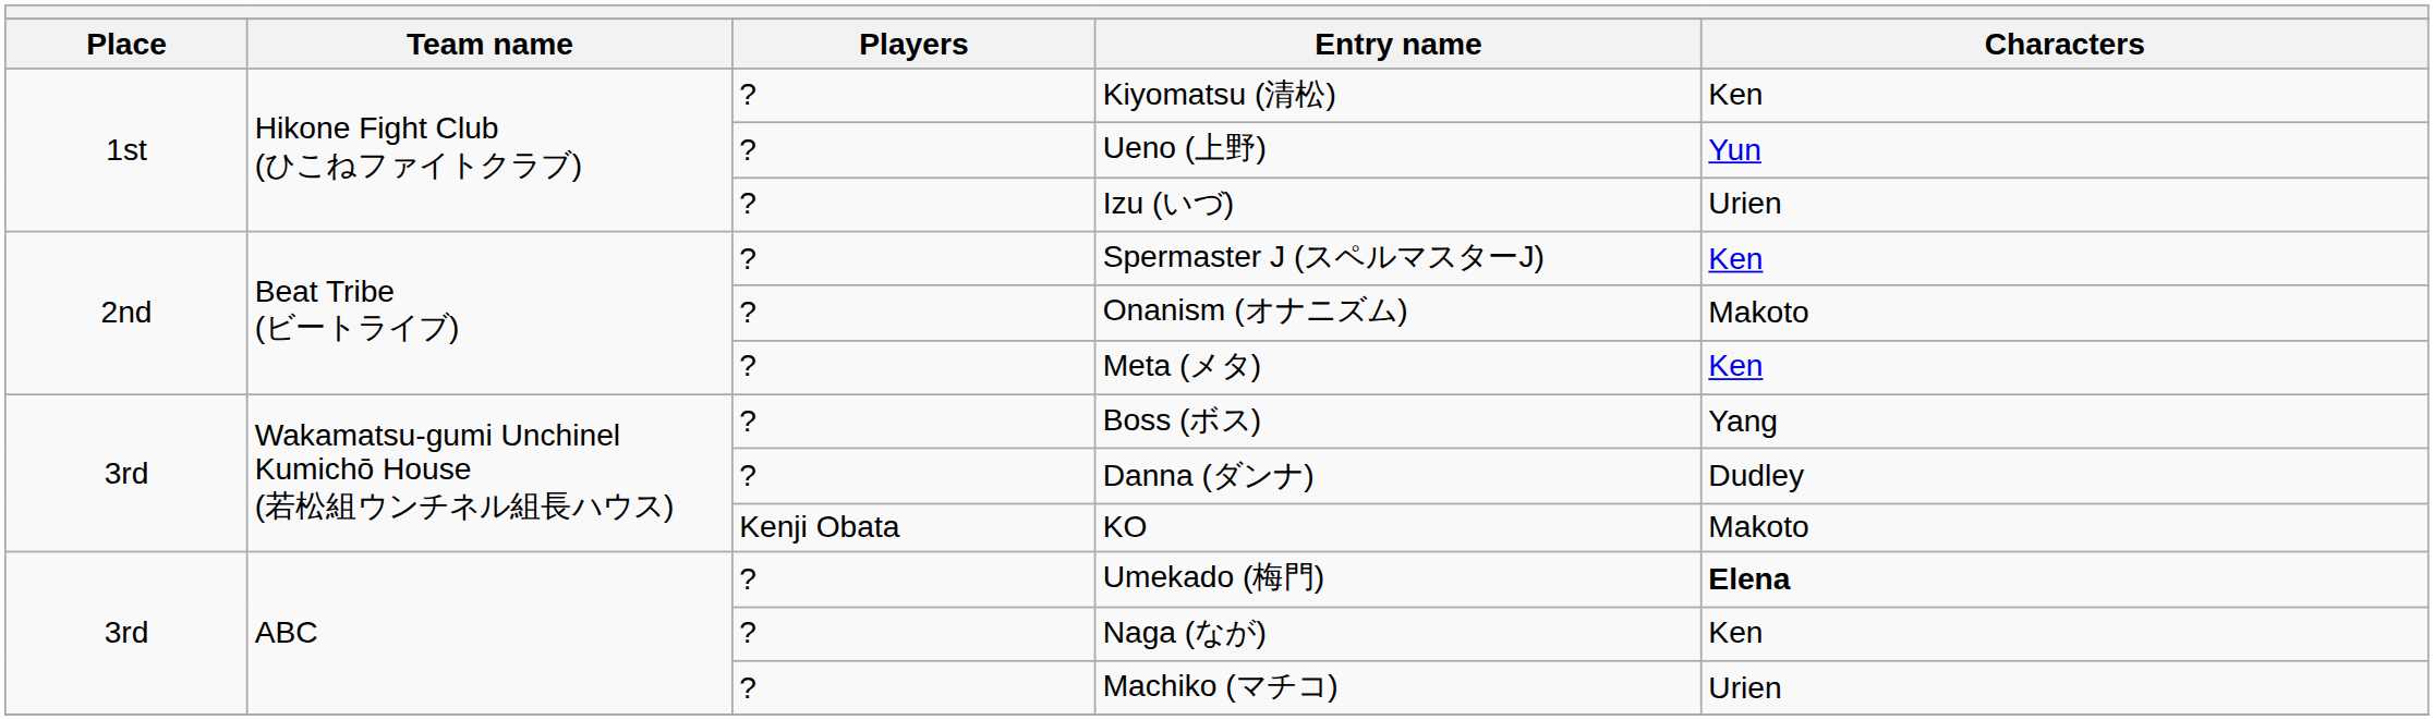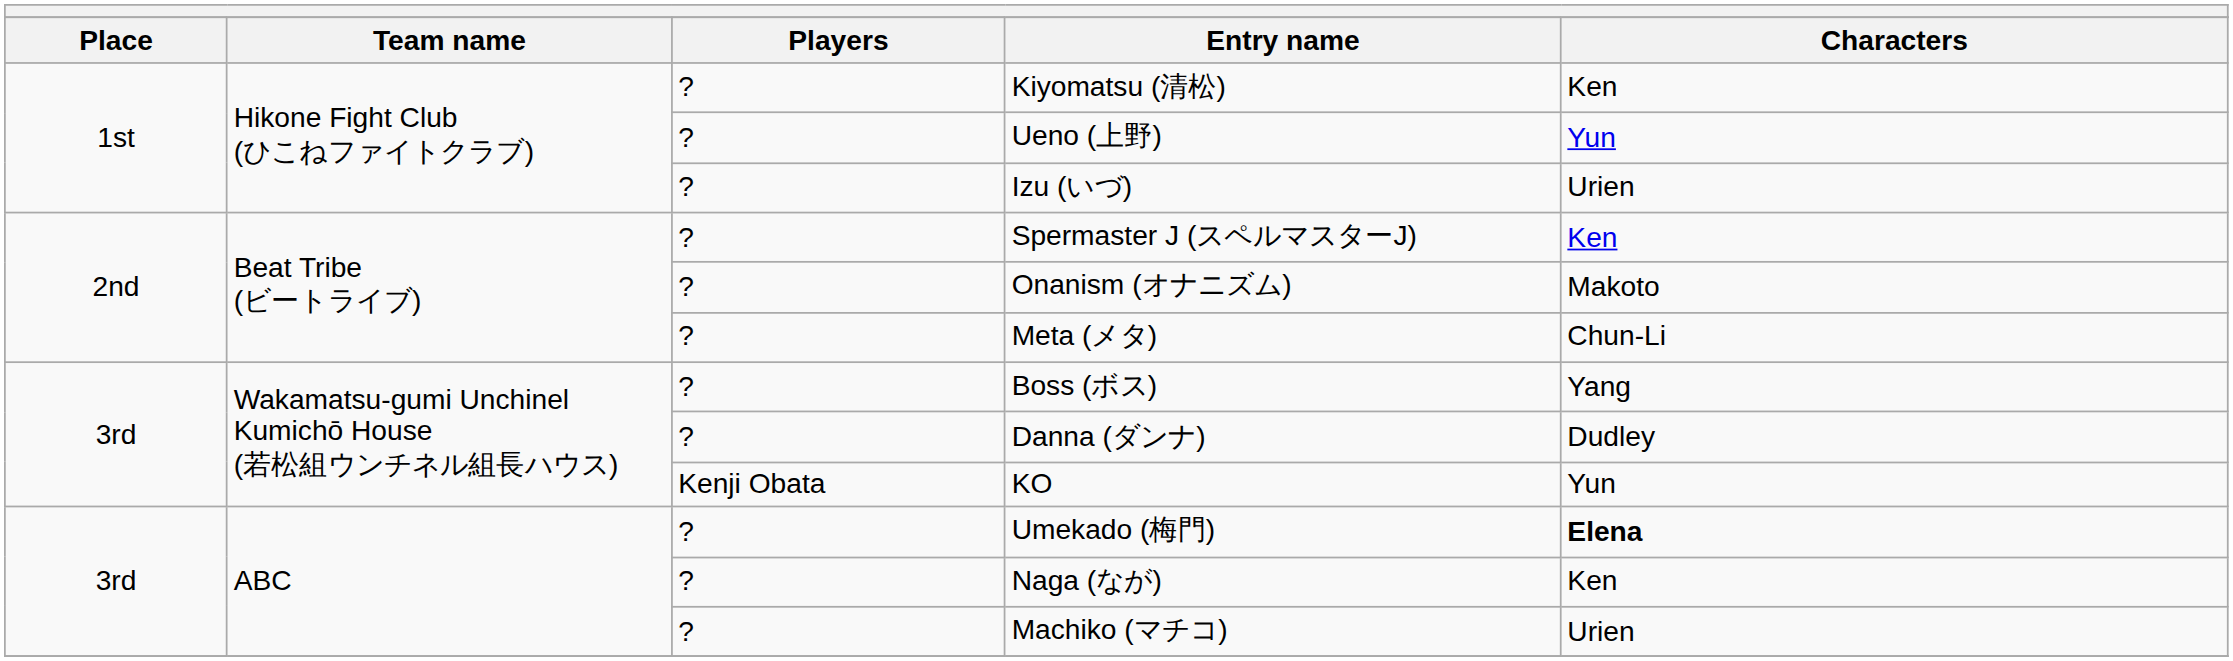 <table class="wikitable" width=100%>
 <tr>
 <th colspan=5></th>
 </tr>
 <tr bgcolor="#dddddd">
 </tr>
 <tr>
 <th width=10%>Place</th>
 <th width=20%>Team name</th>
 <th width=15%>Players</th>
 <th width=25%>Entry name</th>
 <th width=30%>Characters</th>
 </tr>
 <tr>
 <td align=center rowspan="3">1st</td>
 <td rowspan="3">Hikone Fight Club<br>(ひこねファイトクラブ)</td>
 <td>?</td>
 <td>Kiyomatsu (清松)</td>
 <td>Ken</td>
 </tr>
 <tr>
 <td>?</td>
 <td>Ueno (上野)</td>
 <td><a href='#'>Yun</a></td>
 </tr>
 <tr>
 <td>?</td>
 <td>Izu (いづ)</td>
 <td>Urien</td>
 </tr>
 <tr>
 <td align=center rowspan="3">2nd</td>
 <td rowspan="3">Beat Tribe<br>(ビートライブ)</td>
 <td>?</td>
 <td>Spermaster J (スペルマスターJ)</td>
 <td><a href='#'>Ken</a></td>
 </tr>
 <tr>
 <td>?</td>
 <td>Onanism (オナニズム)</td>
 <td>Makoto</td>
 </tr>
 <tr>
 <td>?</td>
 <td>Meta (メタ)</td>
-<td><a href='#'>Ken</a></td>
+<td>Chun-Li</td>
 </tr>
 <tr>
 <td align=center rowspan="3">3rd</td>
 <td rowspan="3">Wakamatsu-gumi Unchinel Kumichō House<br>(若松組ウンチネル組長ハウス)</td>
 <td>?</td>
 <td>Boss (ボス)</td>
 <td>Yang</td>
 </tr>
 <tr>
 <td>?</td>
 <td>Danna (ダンナ)</td>
 <td>Dudley</td>
 </tr>
 <tr>
 <td>Kenji Obata</td>
 <td>KO</td>
-<td>Makoto</td>
+<td>Yun</td>
 </tr>
 <tr>
 <td align=center rowspan="3">3rd</td>
 <td rowspan="3">ABC</td>
 <td>?</td>
 <td>Umekado (梅門)</td>
 <td><strong>Elena</strong></td>
 </tr>
 <tr>
 <td>?</td>
 <td>Naga (なが)</td>
 <td>Ken</td>
 </tr>
 <tr>
 <td>?</td>
 <td>Machiko (マチコ)</td>
 <td>Urien</td>
 </tr>
 <tr>
 </tr>
 </table>
